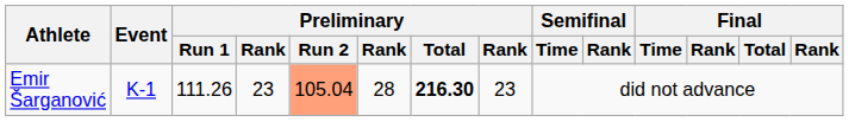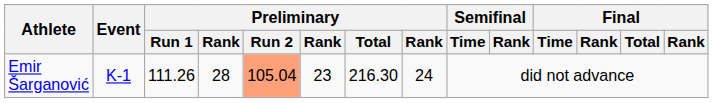 <table class="wikitable" style="font-size:90%">
 <tr>
 <th rowspan="2">Athlete</th>
 <th rowspan="2">Event</th>
 <th colspan="6">Preliminary</th>
 <th colspan="2">Semifinal</th>
 <th colspan="4">Final</th>
 </tr>
 <tr style="font-size:95%">
 <th>Run 1</th>
 <th>Rank</th>
 <th>Run 2</th>
 <th>Rank</th>
 <th>Total</th>
 <th>Rank</th>
 <th>Time</th>
 <th>Rank</th>
 <th>Time</th>
 <th>Rank</th>
 <th>Total</th>
 <th>Rank</th>
 </tr>
 <tr align=center>
 <td align=left><a href='#'>Emir Šarganović</a></td>
 <td align=center><a href='#'>K-1</a></td>
 <td>111.26</td>
+<td>28</td>
+<td style="background: lightsalmon;">105.04</td>
 <td>23</td>
-<td style="background: lightsalmon;">105.04</td>
-<td>28</td>
-<td><strong>216.30</strong></td>
-<td>23</td>
+<td>216.30</td>
+<td>24</td>
 <td colspan=6>did not advance</td>
 </tr>
 </table>
